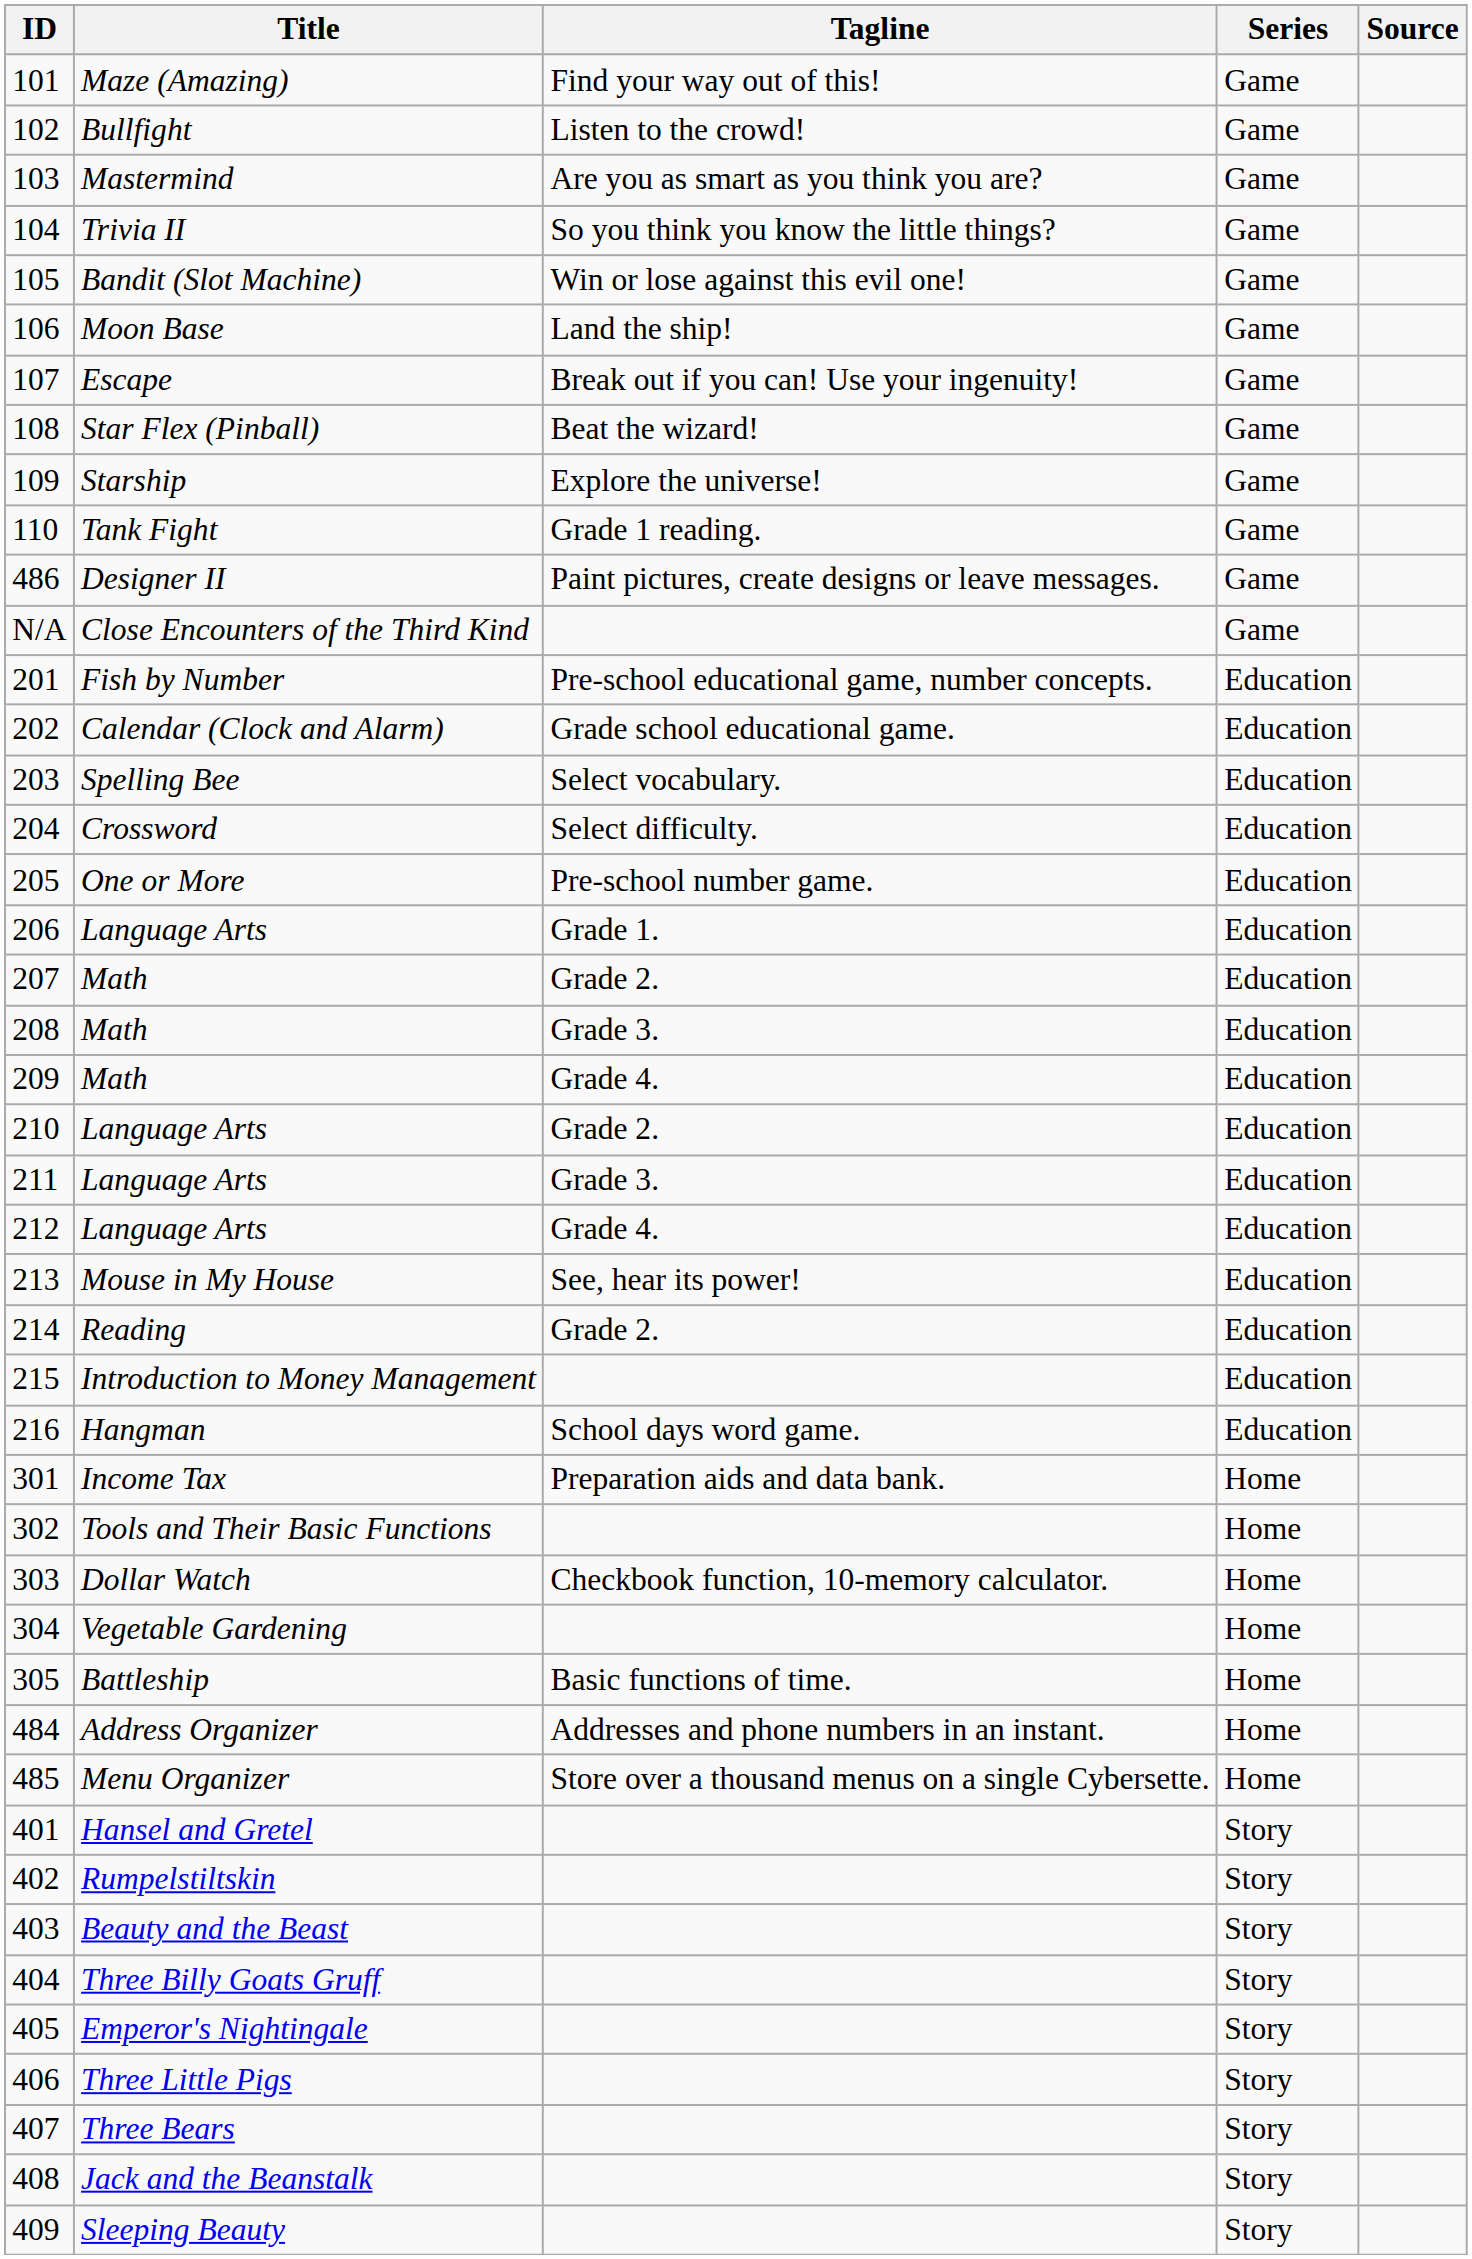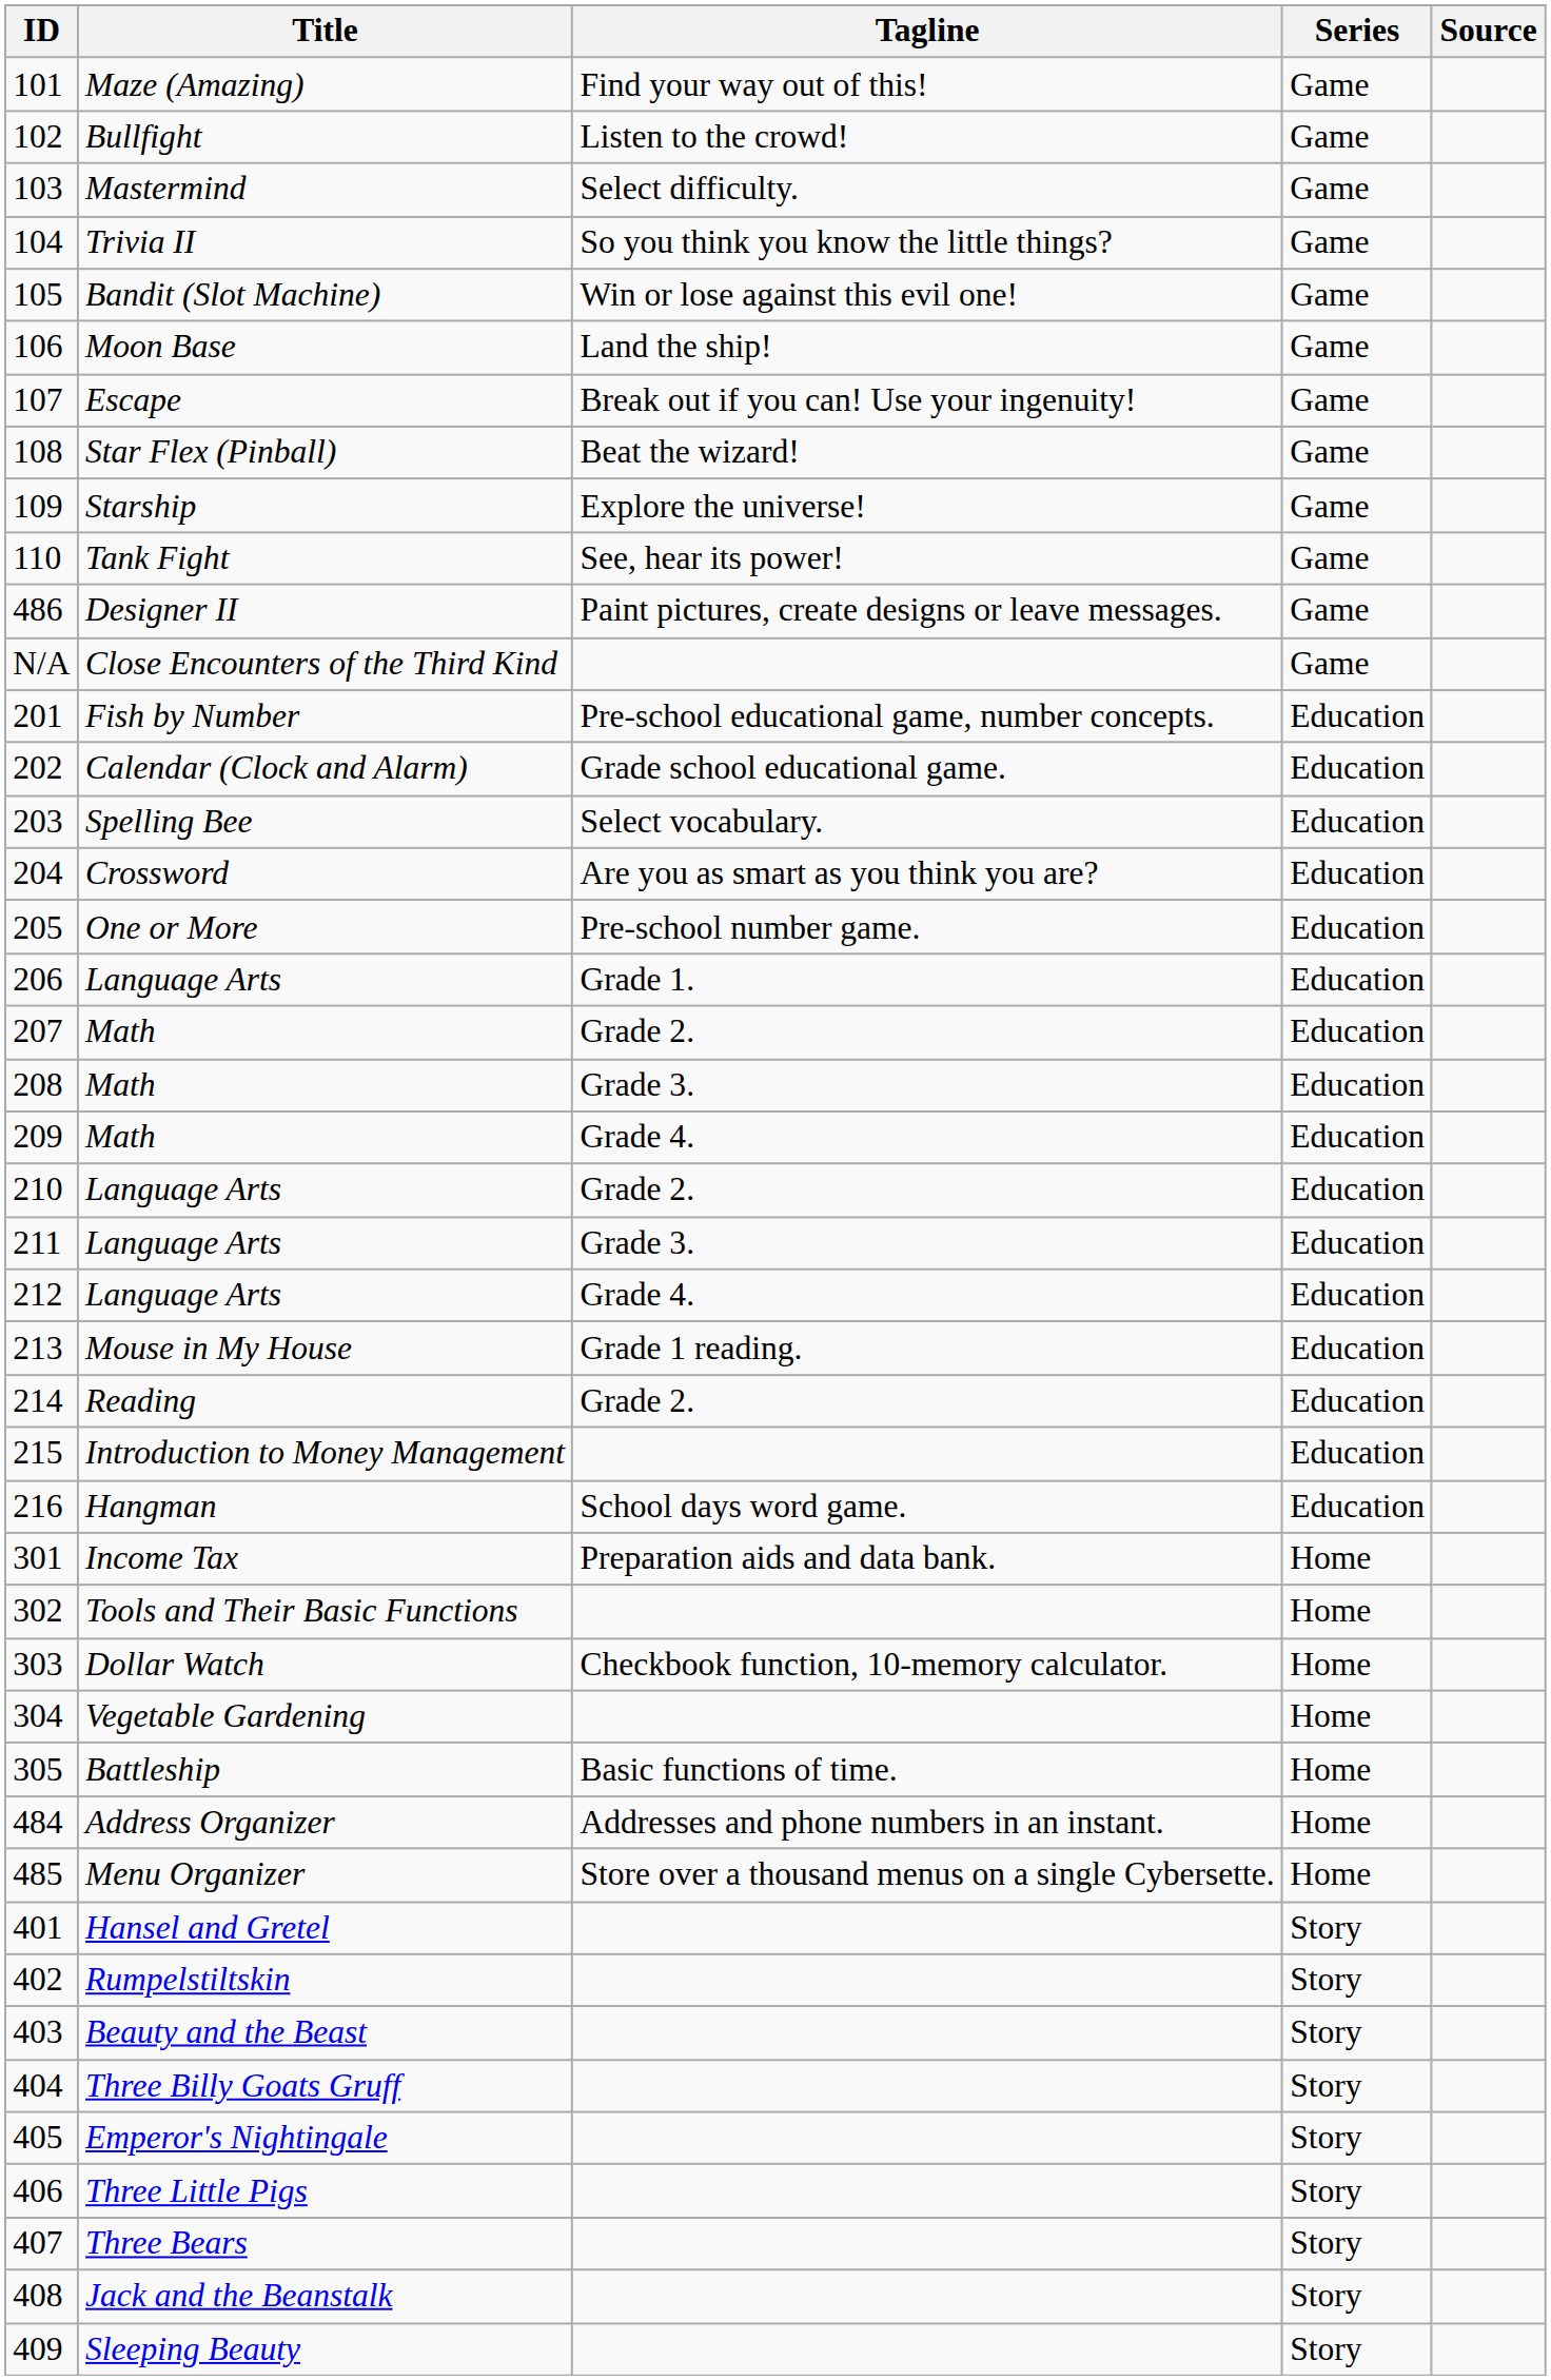 <table class="wikitable sortable">
 <tr>
 <th>ID</th>
 <th>Title</th>
 <th>Tagline</th>
 <th>Series</th>
 <th>Source</th>
 </tr>
 <tr>
 <td>101</td>
 <td><em>Maze (Amazing)</em></td>
 <td>Find your way out of this!</td>
 <td>Game</td>
 <td></td>
 </tr>
 <tr>
 <td>102</td>
 <td><em>Bullfight</em></td>
 <td>Listen to the crowd!</td>
 <td>Game</td>
 <td></td>
 </tr>
 <tr>
 <td>103</td>
 <td><em>Mastermind</em></td>
-<td>Are you as smart as you think you are?</td>
+<td>Select difficulty.</td>
 <td>Game</td>
 <td></td>
 </tr>
 <tr>
 <td>104</td>
 <td><em>Trivia II</em></td>
 <td>So you think you know the little things?</td>
 <td>Game</td>
 <td></td>
 </tr>
 <tr>
 <td>105</td>
 <td><em>Bandit (Slot Machine)</em></td>
 <td>Win or lose against this evil one!</td>
 <td>Game</td>
 <td></td>
 </tr>
 <tr>
 <td>106</td>
 <td><em>Moon Base</em></td>
 <td>Land the ship!</td>
 <td>Game</td>
 <td></td>
 </tr>
 <tr>
 <td>107</td>
 <td><em>Escape</em></td>
 <td>Break out if you can! Use your ingenuity!</td>
 <td>Game</td>
 <td></td>
 </tr>
 <tr>
 <td>108</td>
 <td><em>Star Flex (Pinball)</em></td>
 <td>Beat the wizard!</td>
 <td>Game</td>
 <td></td>
 </tr>
 <tr>
 <td>109</td>
 <td><em>Starship</em></td>
 <td>Explore the universe!</td>
 <td>Game</td>
 <td></td>
 </tr>
 <tr>
 <td>110</td>
 <td><em>Tank Fight</em></td>
-<td>Grade 1 reading.</td>
+<td>See, hear its power!</td>
 <td>Game</td>
 <td></td>
 </tr>
 <tr>
 <td>486</td>
 <td><em>Designer II</em></td>
 <td>Paint pictures, create designs or leave messages.</td>
 <td>Game</td>
 <td></td>
 </tr>
 <tr>
 <td>N/A</td>
 <td><em>Close Encounters of the Third Kind</em></td>
 <td></td>
 <td>Game</td>
 <td></td>
 </tr>
 <tr>
 <td>201</td>
 <td><em>Fish by Number</em></td>
 <td>Pre-school educational game, number concepts.</td>
 <td>Education</td>
 <td></td>
 </tr>
 <tr>
 <td>202</td>
 <td><em>Calendar (Clock and Alarm)</em></td>
 <td>Grade school educational game.</td>
 <td>Education</td>
 <td></td>
 </tr>
 <tr>
 <td>203</td>
 <td><em>Spelling Bee</em></td>
 <td>Select vocabulary.</td>
 <td>Education</td>
 <td></td>
 </tr>
 <tr>
 <td>204</td>
 <td><em>Crossword</em></td>
-<td>Select difficulty.</td>
+<td>Are you as smart as you think you are?</td>
 <td>Education</td>
 <td></td>
 </tr>
 <tr>
 <td>205</td>
 <td><em>One or More</em></td>
 <td>Pre-school number game.</td>
 <td>Education</td>
 <td></td>
 </tr>
 <tr>
 <td>206</td>
 <td><em>Language Arts</em></td>
 <td>Grade 1.</td>
 <td>Education</td>
 <td></td>
 </tr>
 <tr>
 <td>207</td>
 <td><em>Math</em></td>
 <td>Grade 2.</td>
 <td>Education</td>
 <td></td>
 </tr>
 <tr>
 <td>208</td>
 <td><em>Math</em></td>
 <td>Grade 3.</td>
 <td>Education</td>
 <td></td>
 </tr>
 <tr>
 <td>209</td>
 <td><em>Math</em></td>
 <td>Grade 4.</td>
 <td>Education</td>
 <td></td>
 </tr>
 <tr>
 <td>210</td>
 <td><em>Language Arts</em></td>
 <td>Grade 2.</td>
 <td>Education</td>
 <td></td>
 </tr>
 <tr>
 <td>211</td>
 <td><em>Language Arts</em></td>
 <td>Grade 3.</td>
 <td>Education</td>
 <td></td>
 </tr>
 <tr>
 <td>212</td>
 <td><em>Language Arts</em></td>
 <td>Grade 4.</td>
 <td>Education</td>
 <td></td>
 </tr>
 <tr>
 <td>213</td>
 <td><em>Mouse in My House</em></td>
-<td>See, hear its power!</td>
+<td>Grade 1 reading.</td>
 <td>Education</td>
 <td></td>
 </tr>
 <tr>
 <td>214</td>
 <td><em>Reading</em></td>
 <td>Grade 2.</td>
 <td>Education</td>
 <td></td>
 </tr>
 <tr>
 <td>215</td>
 <td><em>Introduction to Money Management</em></td>
 <td></td>
 <td>Education</td>
 <td></td>
 </tr>
 <tr>
 <td>216</td>
 <td><em>Hangman</em></td>
 <td>School days word game.</td>
 <td>Education</td>
 <td></td>
 </tr>
 <tr>
 <td>301</td>
 <td><em>Income Tax</em></td>
 <td>Preparation aids and data bank.</td>
 <td>Home</td>
 <td></td>
 </tr>
 <tr>
 <td>302</td>
 <td><em>Tools and Their Basic Functions</em></td>
 <td></td>
 <td>Home</td>
 <td></td>
 </tr>
 <tr>
 <td>303</td>
 <td><em>Dollar Watch</em></td>
 <td>Checkbook function, 10-memory calculator.</td>
 <td>Home</td>
 <td></td>
 </tr>
 <tr>
 <td>304</td>
 <td><em>Vegetable Gardening</em></td>
 <td></td>
 <td>Home</td>
 <td></td>
 </tr>
 <tr>
 <td>305</td>
 <td><em>Battleship</em></td>
 <td>Basic functions of time.</td>
 <td>Home</td>
 <td></td>
 </tr>
 <tr>
 <td>484</td>
 <td><em>Address Organizer</em></td>
 <td>Addresses and phone numbers in an instant.</td>
 <td>Home</td>
 <td></td>
 </tr>
 <tr>
 <td>485</td>
 <td><em>Menu Organizer</em></td>
 <td>Store over a thousand menus on a single Cybersette.</td>
 <td>Home</td>
 <td></td>
 </tr>
 <tr>
 <td>401</td>
 <td><em><a href='#'>Hansel and Gretel</a></em></td>
 <td></td>
 <td>Story</td>
 <td></td>
 </tr>
 <tr>
 <td>402</td>
 <td><em><a href='#'>Rumpelstiltskin</a></em></td>
 <td></td>
 <td>Story</td>
 <td></td>
 </tr>
 <tr>
 <td>403</td>
 <td><em><a href='#'>Beauty and the Beast</a></em></td>
 <td></td>
 <td>Story</td>
 <td></td>
 </tr>
 <tr>
 <td>404</td>
 <td><em><a href='#'>Three Billy Goats Gruff</a></em></td>
 <td></td>
 <td>Story</td>
 <td></td>
 </tr>
 <tr>
 <td>405</td>
 <td><em><a href='#'>Emperor's Nightingale</a></em></td>
 <td></td>
 <td>Story</td>
 <td></td>
 </tr>
 <tr>
 <td>406</td>
 <td><em><a href='#'>Three Little Pigs</a></em></td>
 <td></td>
 <td>Story</td>
 <td></td>
 </tr>
 <tr>
 <td>407</td>
 <td><em><a href='#'>Three Bears</a></em></td>
 <td></td>
 <td>Story</td>
 <td></td>
 </tr>
 <tr>
 <td>408</td>
 <td><em><a href='#'>Jack and the Beanstalk</a></em></td>
 <td></td>
 <td>Story</td>
 <td></td>
 </tr>
 <tr>
 <td>409</td>
 <td><em><a href='#'>Sleeping Beauty</a></em></td>
 <td></td>
 <td>Story</td>
 <td></td>
 </tr>
 </table>
